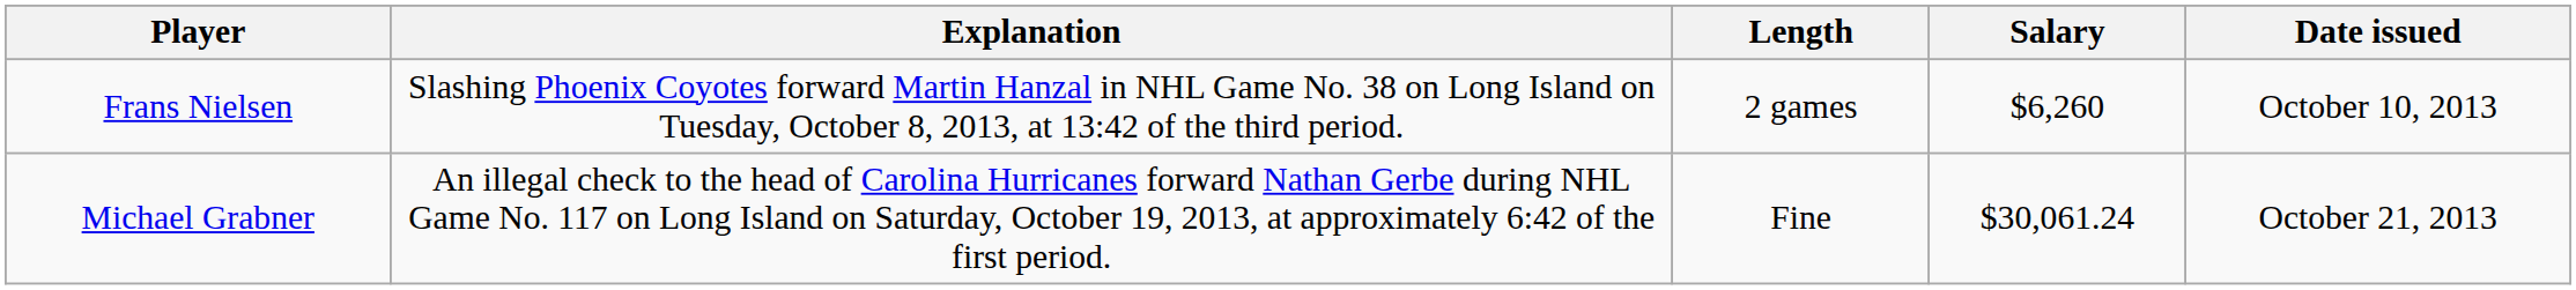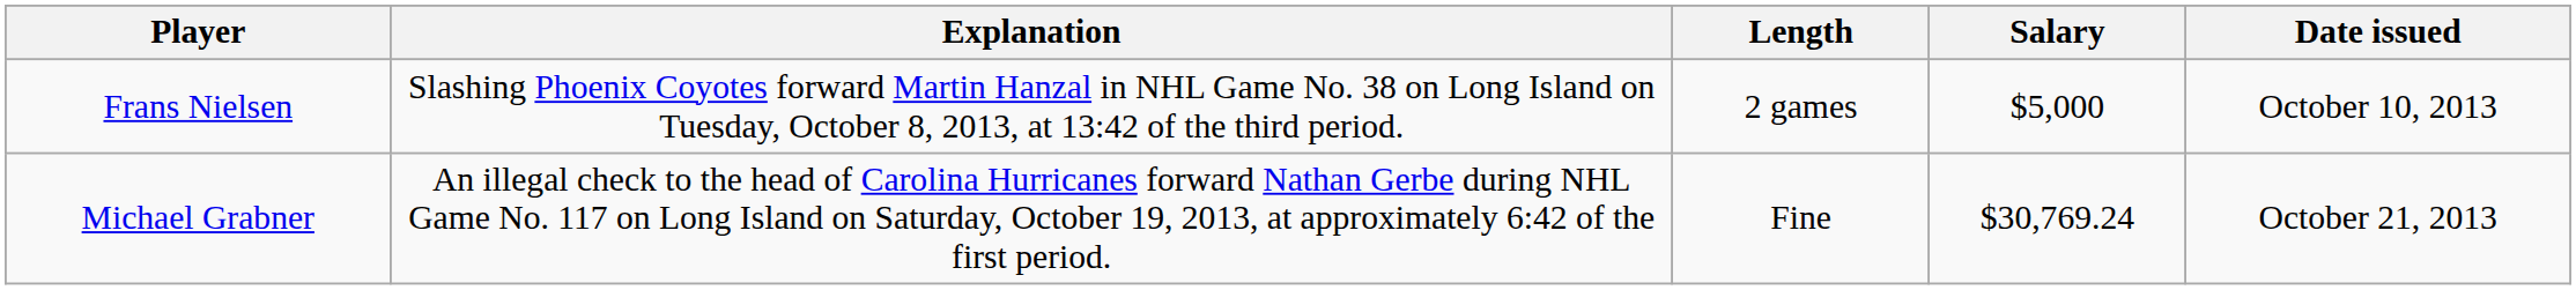 <table class="wikitable" style="width:75em; text-align:center;">
 <tr>
 <th style="width:15%;">Player</th>
 <th style="width:50%;">Explanation</th>
 <th style="width:10%;">Length</th>
 <th style="width:10%;">Salary</th>
 <th style="width:15%;">Date issued</th>
 </tr>
 <tr>
 <td><a href='#'>Frans Nielsen</a></td>
 <td>Slashing <a href='#'>Phoenix Coyotes</a> forward <a href='#'>Martin Hanzal</a> in NHL Game No. 38 on Long Island on Tuesday, October 8, 2013, at 13:42 of the third period.</td>
 <td>2 games</td>
-<td>$6,260</td>
+<td>$5,000</td>
 <td>October 10, 2013</td>
 </tr>
 <tr>
 <td><a href='#'>Michael Grabner</a></td>
 <td>An illegal check to the head of <a href='#'>Carolina Hurricanes</a> forward <a href='#'>Nathan Gerbe</a> during NHL Game No. 117 on Long Island on Saturday, October 19, 2013, at approximately 6:42 of the first period.</td>
 <td>Fine</td>
-<td>$30,061.24</td>
+<td>$30,769.24</td>
 <td>October 21, 2013</td>
 </tr>
 </table>
